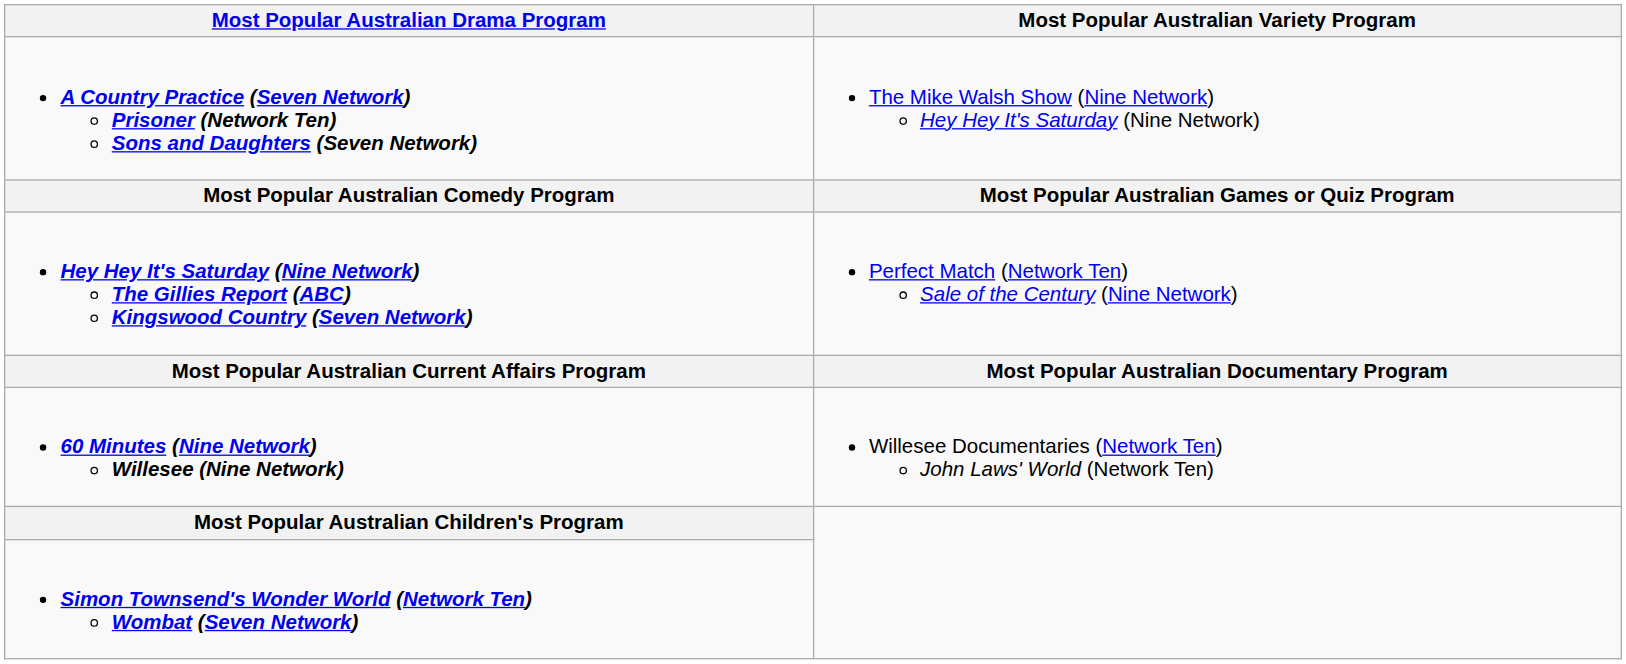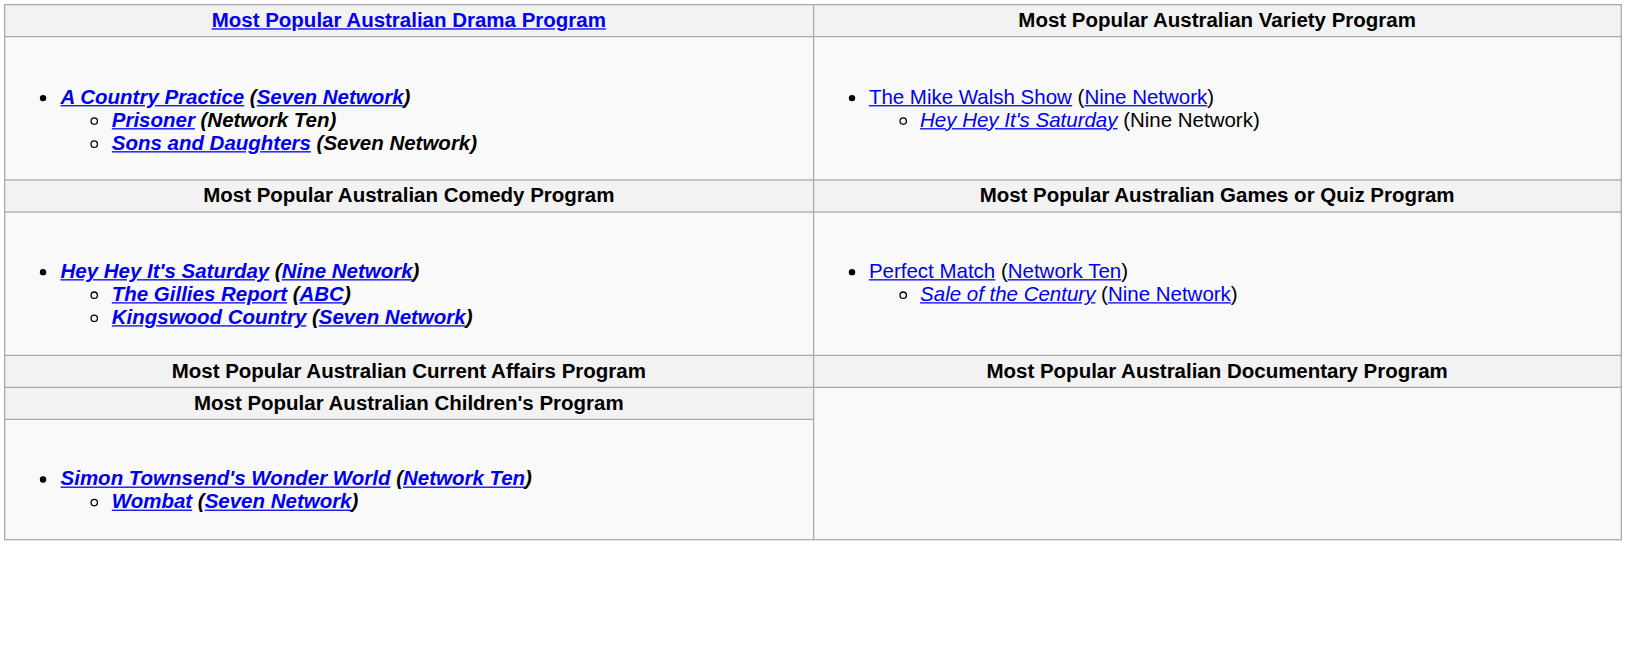 <table class=wikitable width="100%">
 <tr>
 <th width="25%"><a href='#'>Most Popular Australian Drama Program</a></th>
 <th width="25%">Most Popular Australian Variety Program</th>
 </tr>
 <tr>
 <td valign="top"><br><ul><li><strong><em><a href='#'>A Country Practice</a><em> (<a href='#'>Seven Network</a>)<strong><ul><li></em><a href='#'>Prisoner</a><em> (Network Ten)</li><li></em><a href='#'>Sons and Daughters</a><em> (Seven Network)</li></ul></li></ul></td>
 <td valign="top"><br><ul><li></em></strong><a href='#'>The Mike Walsh Show</a></em> (<a href='#'>Nine Network</a>)</strong><ul><li><em><a href='#'>Hey Hey It's Saturday</a></em> (Nine Network)</li></ul></li></ul></td>
 </tr>
 <tr>
 <th width="25%">Most Popular Australian Comedy Program</th>
 <th width="25%">Most Popular Australian Games or Quiz Program</th>
 </tr>
 <tr>
 <td valign="top"><br><ul><li><strong><em><a href='#'>Hey Hey It's Saturday</a><em> (<a href='#'>Nine Network</a>)<strong><ul><li></em><a href='#'>The Gillies Report</a><em> (<a href='#'>ABC</a>)</li><li></em><a href='#'>Kingswood Country</a><em> (<a href='#'>Seven Network</a>)</li></ul></li></ul></td>
 <td valign="top"><br><ul><li></em></strong><a href='#'>Perfect Match</a></em> (<a href='#'>Network Ten</a>)</strong><ul><li><em><a href='#'>Sale of the Century</a></em> (<a href='#'>Nine Network</a>)</li></ul></li></ul></td>
 </tr>
 <tr>
 <th width="25%">Most Popular Australian Current Affairs Program</th>
 <th width="25%">Most Popular Australian Documentary Program</th>
 </tr>
 <tr>
-<td valign="top"><br><ul><li><strong><em><a href='#'>60 Minutes</a><em> (<a href='#'>Nine Network</a>)<strong><ul><li></em>Willesee<em> (Nine Network)</li></ul></li></ul></td>
-<td valign="top"><br><ul><li></em></strong>Willesee Documentaries</em> (<a href='#'>Network Ten</a>)</strong><ul><li><em>John Laws' World</em> (Network Ten)</li></ul></li></ul></td>
-</tr>
-<tr>
 <th width="25%">Most Popular Australian Children's Program</th>
 </tr>
 <tr>
 <td valign="top"><br><ul><li><strong><em><a href='#'>Simon Townsend's Wonder World</a><em> (<a href='#'>Network Ten</a>)<strong><ul><li></em><a href='#'>Wombat</a><em> (<a href='#'>Seven Network</a>)</li></ul></li></ul></td>
 </tr>
 </table>
